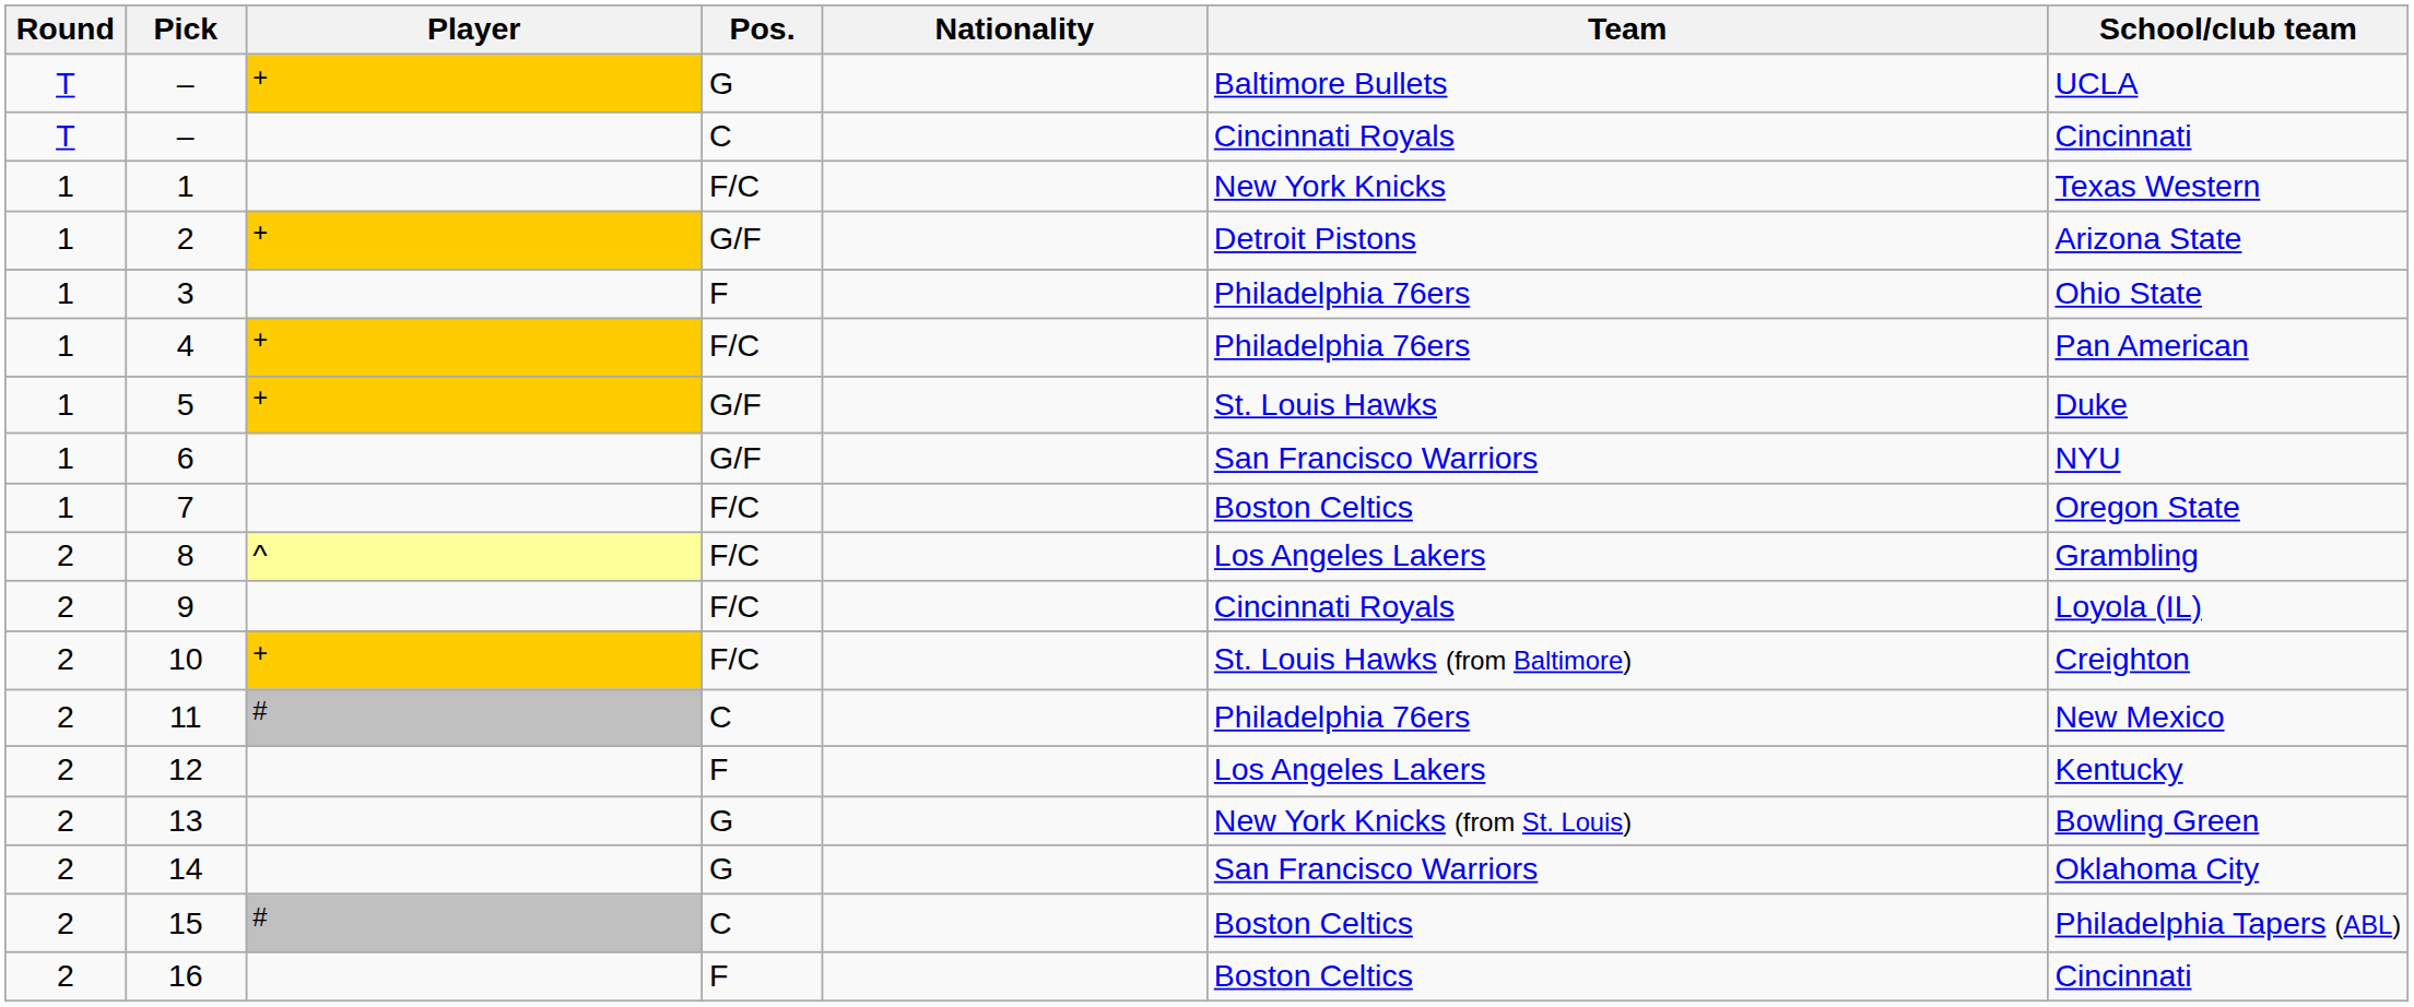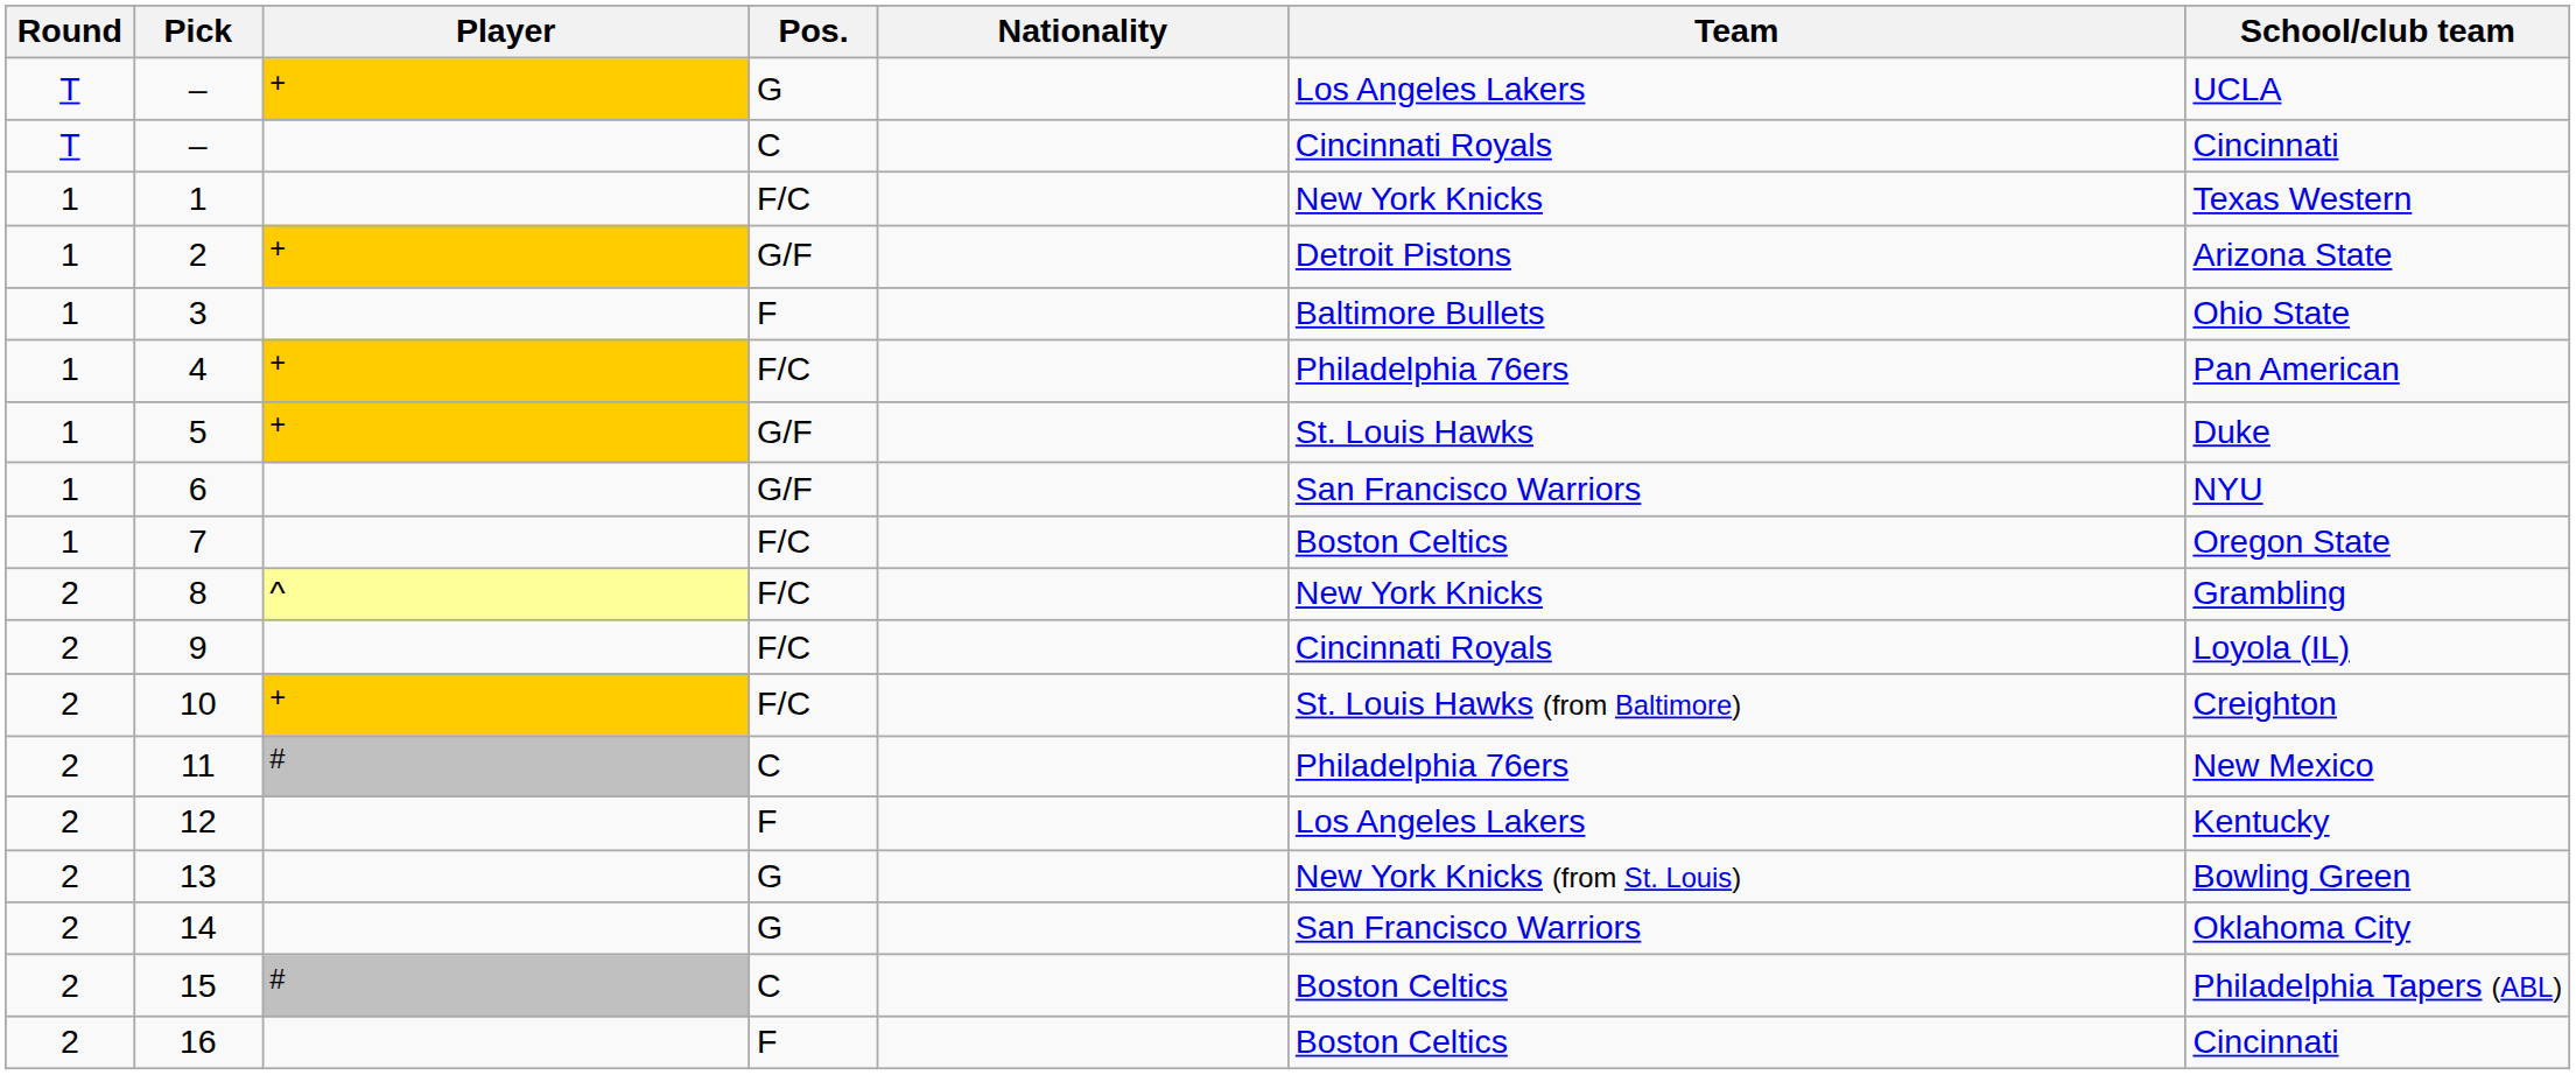 <table class="wikitable sortable">
 <tr>
 <th width="5%">Round</th>
 <th width="5%">Pick</th>
 <th width="19%">Player</th>
 <th width="5%">Pos.</th>
 <th width="16%">Nationality</th>
 <th width="35%">Team</th>
 <th width="20%">School/club team</th>
 </tr>
 <tr>
 <td align=center><a href='#'>T</a></td>
 <td align=center>–</td>
 <td bgcolor="#FFCC00"><sup>+</sup></td>
 <td>G</td>
 <td></td>
-<td><a href='#'>Baltimore Bullets</a></td>
+<td><a href='#'>Los Angeles Lakers</a></td>
 <td><a href='#'>UCLA</a></td>
 </tr>
 <tr>
 <td align=center><a href='#'>T</a></td>
 <td align=center>–</td>
 <td></td>
 <td>C</td>
 <td></td>
 <td><a href='#'>Cincinnati Royals</a></td>
 <td><a href='#'>Cincinnati</a></td>
 </tr>
 <tr>
 <td align=center>1</td>
 <td align=center>1</td>
 <td></td>
 <td>F/C</td>
 <td></td>
 <td><a href='#'>New York Knicks</a></td>
 <td><a href='#'>Texas Western</a></td>
 </tr>
 <tr>
 <td align=center>1</td>
 <td align=center>2</td>
 <td bgcolor="#FFCC00"><sup>+</sup></td>
 <td>G/F</td>
 <td></td>
 <td><a href='#'>Detroit Pistons</a></td>
 <td><a href='#'>Arizona State</a></td>
 </tr>
 <tr>
 <td align=center>1</td>
 <td align=center>3</td>
 <td></td>
 <td>F</td>
 <td></td>
-<td><a href='#'>Philadelphia 76ers</a></td>
+<td><a href='#'>Baltimore Bullets</a></td>
 <td><a href='#'>Ohio State</a></td>
 </tr>
 <tr>
 <td align=center>1</td>
 <td align=center>4</td>
 <td bgcolor="#FFCC00"><sup>+</sup></td>
 <td>F/C</td>
 <td></td>
 <td><a href='#'>Philadelphia 76ers</a></td>
 <td><a href='#'>Pan American</a></td>
 </tr>
 <tr>
 <td align=center>1</td>
 <td align=center>5</td>
 <td bgcolor="#FFCC00"><sup>+</sup></td>
 <td>G/F</td>
 <td></td>
 <td><a href='#'>St. Louis Hawks</a></td>
 <td><a href='#'>Duke</a></td>
 </tr>
 <tr>
 <td align=center>1</td>
 <td align=center>6</td>
 <td></td>
 <td>G/F</td>
 <td></td>
 <td><a href='#'>San Francisco Warriors</a></td>
 <td><a href='#'>NYU</a></td>
 </tr>
 <tr>
 <td align=center>1</td>
 <td align=center>7</td>
 <td></td>
 <td>F/C</td>
 <td></td>
 <td><a href='#'>Boston Celtics</a></td>
 <td><a href='#'>Oregon State</a></td>
 </tr>
 <tr>
 <td align=center>2</td>
 <td align=center>8</td>
 <td bgcolor="#FFFF99">^</td>
 <td>F/C</td>
 <td></td>
-<td><a href='#'>Los Angeles Lakers</a></td>
+<td><a href='#'>New York Knicks</a></td>
 <td><a href='#'>Grambling</a></td>
 </tr>
 <tr>
 <td align=center>2</td>
 <td align=center>9</td>
 <td></td>
 <td>F/C</td>
 <td></td>
 <td><a href='#'>Cincinnati Royals</a></td>
 <td><a href='#'>Loyola (IL)</a></td>
 </tr>
 <tr>
 <td align=center>2</td>
 <td align=center>10</td>
 <td bgcolor="#FFCC00"><sup>+</sup></td>
 <td>F/C</td>
 <td></td>
 <td><a href='#'>St. Louis Hawks</a> <small>(from <a href='#'>Baltimore</a>)</small></td>
 <td><a href='#'>Creighton</a></td>
 </tr>
 <tr>
 <td align=center>2</td>
 <td align=center>11</td>
 <td bgcolor="#C0C0C0"><sup>#</sup></td>
 <td>C</td>
 <td></td>
 <td><a href='#'>Philadelphia 76ers</a></td>
 <td><a href='#'>New Mexico</a></td>
 </tr>
 <tr>
 <td align=center>2</td>
 <td align=center>12</td>
 <td></td>
 <td>F</td>
 <td></td>
 <td><a href='#'>Los Angeles Lakers</a></td>
 <td><a href='#'>Kentucky</a></td>
 </tr>
 <tr>
 <td align=center>2</td>
 <td align=center>13</td>
 <td></td>
 <td>G</td>
 <td></td>
 <td><a href='#'>New York Knicks</a> <small>(from <a href='#'>St. Louis</a>)</small></td>
 <td><a href='#'>Bowling Green</a></td>
 </tr>
 <tr>
 <td align=center>2</td>
 <td align=center>14</td>
 <td></td>
 <td>G</td>
 <td></td>
 <td><a href='#'>San Francisco Warriors</a></td>
 <td><a href='#'>Oklahoma City</a></td>
 </tr>
 <tr>
 <td align=center>2</td>
 <td align=center>15</td>
 <td bgcolor="#C0C0C0"><sup>#</sup></td>
 <td>C</td>
 <td></td>
 <td><a href='#'>Boston Celtics</a></td>
 <td><a href='#'>Philadelphia Tapers</a> <small>(<a href='#'>ABL</a>)</small></td>
 </tr>
 <tr>
 <td align=center>2</td>
 <td align=center>16</td>
 <td></td>
 <td>F</td>
 <td></td>
 <td><a href='#'>Boston Celtics</a></td>
 <td><a href='#'>Cincinnati</a></td>
 </tr>
 </table>
